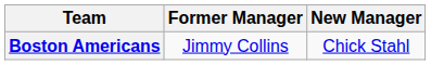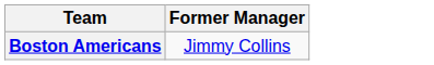 <table class="wikitable plainrowheaders" style="text-align:center;">
 <tr>
 <th>Team</th>
 <th>Former Manager</th>
-<th>New Manager</th>
 </tr>
 <tr>
 <th scope="row" style="text-align:center;"><a href='#'>Boston Americans</a></th>
 <td><a href='#'>Jimmy Collins</a></td>
-<td><a href='#'>Chick Stahl</a></td>
 </tr>
 </table>
